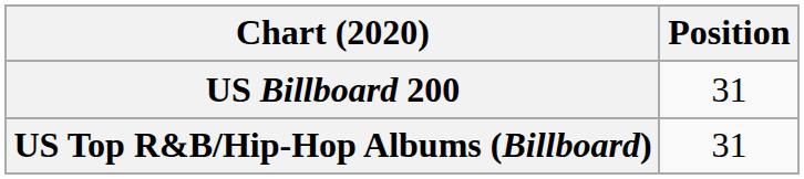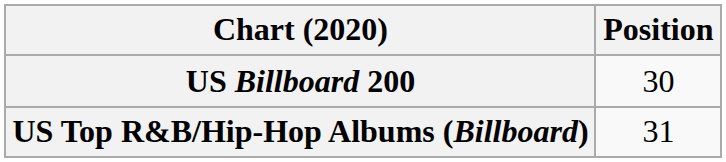 <table class="wikitable sortable plainrowheaders" style="text-align:center">
 <tr>
 <th scope="col">Chart (2020)</th>
 <th scope="col">Position</th>
 </tr>
 <tr>
 <th scope="row">US <em>Billboard</em> 200</th>
-<td>31</td>
+<td>30</td>
 </tr>
 <tr>
 <th scope="row">US Top R&B/Hip-Hop Albums (<em>Billboard</em>)</th>
 <td>31</td>
 </tr>
 </table>
